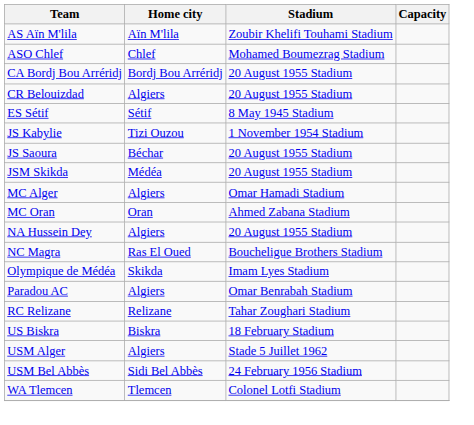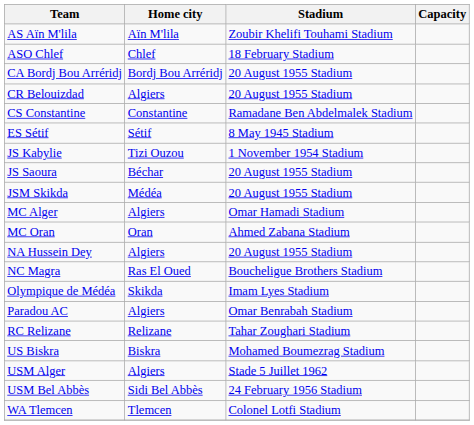 <table class="wikitable sortable">
 <tr>
 <th>Team</th>
 <th>Home city</th>
 <th>Stadium</th>
 <th>Capacity</th>
 </tr>
 <tr>
 <td><a href='#'>AS Aïn M'lila</a></td>
 <td><a href='#'>Aïn M'lila</a></td>
 <td><a href='#'>Zoubir Khelifi Touhami Stadium</a></td>
 <td style="text-align:center"></td>
 </tr>
 <tr>
 <td><a href='#'>ASO Chlef</a></td>
 <td><a href='#'>Chlef</a></td>
-<td><a href='#'>Mohamed Boumezrag Stadium</a></td>
+<td><a href='#'>18 February Stadium</a></td>
 <td style="text-align:center"></td>
 </tr>
 <tr>
 <td><a href='#'>CA Bordj Bou Arréridj</a></td>
 <td><a href='#'>Bordj Bou Arréridj</a></td>
 <td><a href='#'>20 August 1955 Stadium</a></td>
 <td style="text-align:center"></td>
 </tr>
 <tr>
 <td><a href='#'>CR Belouizdad</a></td>
 <td><a href='#'>Algiers</a></td>
 <td><a href='#'>20 August 1955 Stadium</a></td>
+<td style="text-align:center"></td>
+</tr>
+<tr>
+<td><a href='#'>CS Constantine</a></td>
+<td><a href='#'>Constantine</a></td>
+<td><a href='#'>Ramadane Ben Abdelmalek Stadium</a></td>
 <td style="text-align:center"></td>
 </tr>
 <tr>
 <td><a href='#'>ES Sétif</a></td>
 <td><a href='#'>Sétif</a></td>
 <td><a href='#'>8 May 1945 Stadium</a></td>
 <td style="text-align:center"></td>
 </tr>
 <tr>
 <td><a href='#'>JS Kabylie</a></td>
 <td><a href='#'>Tizi Ouzou</a></td>
 <td><a href='#'>1 November 1954 Stadium</a></td>
 <td style="text-align:center"></td>
 </tr>
 <tr>
 <td><a href='#'>JS Saoura</a></td>
 <td><a href='#'>Béchar</a></td>
 <td><a href='#'>20 August 1955 Stadium</a></td>
 <td style="text-align:center"></td>
 </tr>
 <tr>
 <td><a href='#'>JSM Skikda</a></td>
 <td><a href='#'>Médéa</a></td>
 <td><a href='#'>20 August 1955 Stadium</a></td>
 <td style="text-align:center"></td>
 </tr>
 <tr>
 <td><a href='#'>MC Alger</a></td>
 <td><a href='#'>Algiers</a></td>
 <td><a href='#'>Omar Hamadi Stadium</a></td>
 <td style="text-align:center"></td>
 </tr>
 <tr>
 <td><a href='#'>MC Oran</a></td>
 <td><a href='#'>Oran</a></td>
 <td><a href='#'>Ahmed Zabana Stadium</a></td>
 <td style="text-align:center"></td>
 </tr>
 <tr>
 <td><a href='#'>NA Hussein Dey</a></td>
 <td><a href='#'>Algiers</a></td>
 <td><a href='#'>20 August 1955 Stadium</a></td>
 <td style="text-align:center"></td>
 </tr>
 <tr>
 <td><a href='#'>NC Magra</a></td>
 <td><a href='#'>Ras El Oued</a></td>
 <td><a href='#'>Boucheligue Brothers Stadium</a></td>
 <td style="text-align:center"></td>
 </tr>
 <tr>
 <td><a href='#'>Olympique de Médéa</a></td>
 <td><a href='#'>Skikda</a></td>
 <td><a href='#'>Imam Lyes Stadium</a></td>
 <td style="text-align:center"></td>
 </tr>
 <tr>
 <td><a href='#'>Paradou AC</a></td>
 <td><a href='#'>Algiers</a></td>
 <td><a href='#'>Omar Benrabah Stadium</a></td>
 <td style="text-align:center"></td>
 </tr>
 <tr>
 <td><a href='#'>RC Relizane</a></td>
 <td><a href='#'>Relizane</a></td>
 <td><a href='#'>Tahar Zoughari Stadium</a></td>
 <td style="text-align:center"></td>
 </tr>
 <tr>
 <td><a href='#'>US Biskra</a></td>
 <td><a href='#'>Biskra</a></td>
-<td><a href='#'>18 February Stadium</a></td>
+<td><a href='#'>Mohamed Boumezrag Stadium</a></td>
 <td style="text-align:center"></td>
 </tr>
 <tr>
 <td><a href='#'>USM Alger</a></td>
 <td><a href='#'>Algiers</a></td>
 <td><a href='#'>Stade 5 Juillet 1962</a></td>
 <td style="text-align:center"></td>
 </tr>
 <tr>
 <td><a href='#'>USM Bel Abbès</a></td>
 <td><a href='#'>Sidi Bel Abbès</a></td>
 <td><a href='#'>24 February 1956 Stadium</a></td>
 <td style="text-align:center"></td>
 </tr>
 <tr>
 <td><a href='#'>WA Tlemcen</a></td>
 <td><a href='#'>Tlemcen</a></td>
 <td><a href='#'>Colonel Lotfi Stadium</a></td>
 <td style="text-align:center"></td>
 </tr>
 <tr>
 </tr>
 </table>
